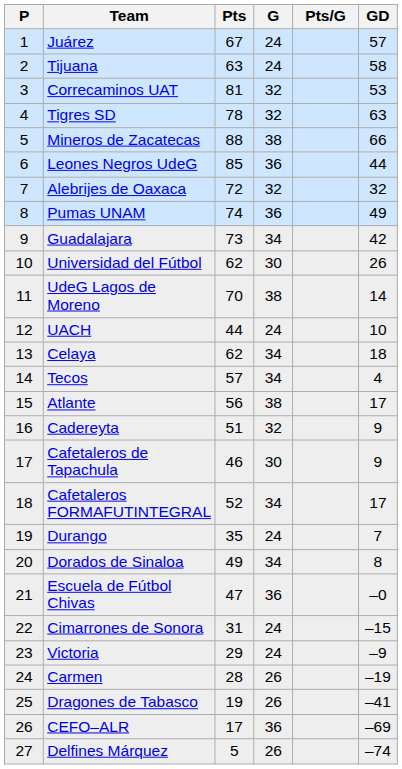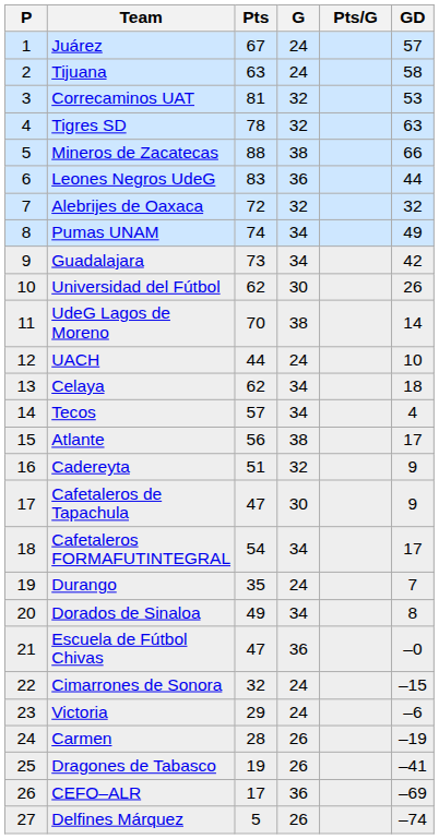 <table class="wikitable" style="text-align: center;">
 <tr>
 <th width=33>P</th>
 <th width=150>Team</th>
 <th width=33>Pts</th>
 <th width=33>G</th>
 <th width=60>Pts/G</th>
 <th width=33>GD</th>
 </tr>
 <tr bgcolor=#CEE7FF>
 <td>1</td>
 <td align=left><a href='#'>Juárez</a></td>
 <td>67</td>
 <td>24</td>
 <td><strong></strong></td>
 <td>57</td>
 </tr>
 <tr bgcolor=#CEE7FF>
 <td>2</td>
 <td align=left><a href='#'>Tijuana</a></td>
 <td>63</td>
 <td>24</td>
 <td><strong></strong></td>
 <td>58</td>
 </tr>
 <tr bgcolor=#CEE7FF>
 <td>3</td>
 <td align=left><a href='#'>Correcaminos UAT</a></td>
 <td>81</td>
 <td>32</td>
 <td><strong></strong></td>
 <td>53</td>
 </tr>
 <tr bgcolor=#CEE7FF>
 <td>4</td>
 <td align=left><a href='#'>Tigres SD</a></td>
 <td>78</td>
 <td>32</td>
 <td><strong></strong></td>
 <td>63</td>
 </tr>
 <tr bgcolor=#CEE7FF>
 <td>5</td>
 <td align=left><a href='#'>Mineros de Zacatecas</a></td>
 <td>88</td>
 <td>38</td>
 <td><strong></strong></td>
 <td>66</td>
 </tr>
 <tr bgcolor=#CEE7FF>
 <td>6</td>
 <td align=left><a href='#'>Leones Negros UdeG</a></td>
-<td>85</td>
+<td>83</td>
 <td>36</td>
 <td><strong></strong></td>
 <td>44</td>
 </tr>
 <tr bgcolor=#CEE7FF>
 <td>7</td>
 <td align=left><a href='#'>Alebrijes de Oaxaca</a></td>
 <td>72</td>
 <td>32</td>
 <td><strong></strong></td>
 <td>32</td>
 </tr>
 <tr bgcolor=#CEE7FF>
 <td>8</td>
 <td align=left><a href='#'>Pumas UNAM</a></td>
 <td>74</td>
-<td>36</td>
+<td>34</td>
 <td><strong></strong></td>
 <td>49</td>
 </tr>
 <tr bgcolor=#EEEEEE>
 <td>9</td>
 <td align=left><a href='#'>Guadalajara</a></td>
 <td>73</td>
 <td>34</td>
 <td><strong></strong></td>
 <td>42</td>
 </tr>
 <tr bgcolor=#EEEEEE>
 <td>10</td>
 <td align=left><a href='#'>Universidad del Fútbol</a></td>
 <td>62</td>
 <td>30</td>
 <td><strong></strong></td>
 <td>26</td>
 </tr>
 <tr bgcolor=#EEEEEE>
 <td>11</td>
 <td align=left><a href='#'>UdeG Lagos de Moreno</a></td>
 <td>70</td>
 <td>38</td>
 <td><strong></strong></td>
 <td>14</td>
 </tr>
 <tr bgcolor=#EEEEEE>
 <td>12</td>
 <td align=left><a href='#'>UACH</a></td>
 <td>44</td>
 <td>24</td>
 <td><strong></strong></td>
 <td>10</td>
 </tr>
 <tr bgcolor=#EEEEEE>
 <td>13</td>
 <td align=left><a href='#'>Celaya</a></td>
 <td>62</td>
 <td>34</td>
 <td><strong></strong></td>
 <td>18</td>
 </tr>
 <tr bgcolor=#EEEEEE>
 <td>14</td>
 <td align=left><a href='#'>Tecos</a></td>
 <td>57</td>
 <td>34</td>
 <td><strong></strong></td>
 <td>4</td>
 </tr>
 <tr bgcolor=#EEEEEE>
 <td>15</td>
 <td align=left><a href='#'>Atlante</a></td>
 <td>56</td>
 <td>38</td>
 <td><strong></strong></td>
 <td>17</td>
 </tr>
 <tr bgcolor=#EEEEEE>
 <td>16</td>
 <td align=left><a href='#'>Cadereyta</a></td>
 <td>51</td>
 <td>32</td>
 <td><strong></strong></td>
 <td>9</td>
 </tr>
 <tr bgcolor=#EEEEEE>
 <td>17</td>
 <td align=left><a href='#'>Cafetaleros de Tapachula</a></td>
-<td>46</td>
+<td>47</td>
 <td>30</td>
 <td><strong></strong></td>
 <td>9</td>
 </tr>
 <tr bgcolor=#EEEEEE>
 <td>18</td>
 <td align=left><a href='#'>Cafetaleros FORMAFUTINTEGRAL</a></td>
-<td>52</td>
+<td>54</td>
 <td>34</td>
 <td><strong></strong></td>
 <td>17</td>
 </tr>
 <tr bgcolor=#EEEEEE>
 <td>19</td>
 <td align=left><a href='#'>Durango</a></td>
 <td>35</td>
 <td>24</td>
 <td><strong></strong></td>
 <td>7</td>
 </tr>
 <tr bgcolor=#EEEEEE>
 <td>20</td>
 <td align=left><a href='#'>Dorados de Sinaloa</a></td>
 <td>49</td>
 <td>34</td>
 <td><strong></strong></td>
 <td>8</td>
 </tr>
 <tr bgcolor=#EEEEEE>
 <td>21</td>
 <td align=left><a href='#'>Escuela de Fútbol Chivas</a></td>
 <td>47</td>
 <td>36</td>
 <td><strong></strong></td>
 <td>–0</td>
 </tr>
 <tr bgcolor=#EEEEEE>
 <td>22</td>
 <td align=left><a href='#'>Cimarrones de Sonora</a></td>
-<td>31</td>
+<td>32</td>
 <td>24</td>
 <td><strong></strong></td>
 <td>–15</td>
 </tr>
 <tr bgcolor=#EEEEEE>
 <td>23</td>
 <td align=left><a href='#'>Victoria</a></td>
 <td>29</td>
 <td>24</td>
 <td><strong></strong></td>
-<td>–9</td>
+<td>–6</td>
 </tr>
 <tr bgcolor=#EEEEEE>
 <td>24</td>
 <td align=left><a href='#'>Carmen</a></td>
 <td>28</td>
 <td>26</td>
 <td><strong></strong></td>
 <td>–19</td>
 </tr>
 <tr bgcolor=#EEEEEE>
 <td>25</td>
 <td align=left><a href='#'>Dragones de Tabasco</a></td>
 <td>19</td>
 <td>26</td>
 <td><strong></strong></td>
 <td>–41</td>
 </tr>
 <tr bgcolor=#EEEEEE>
 <td>26</td>
 <td align=left><a href='#'>CEFO–ALR</a></td>
 <td>17</td>
 <td>36</td>
 <td><strong></strong></td>
 <td>–69</td>
 </tr>
 <tr bgcolor=#EEEEEE>
 <td>27</td>
 <td align=left><a href='#'>Delfines Márquez</a></td>
 <td>5</td>
 <td>26</td>
 <td><strong></strong></td>
 <td>–74</td>
 </tr>
 </table>
